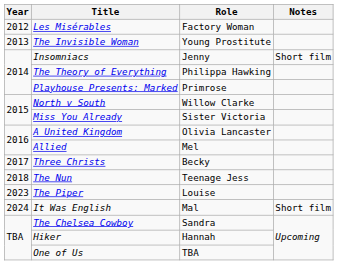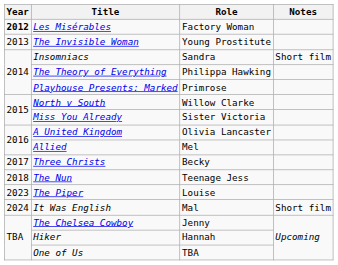 <table class="wikitable sortable">
 <tr>
 <th>Year</th>
 <th>Title</th>
 <th>Role</th>
 <th class="unsortable">Notes</th>
 </tr>
 <tr>
-<td>2012</td>
+<td><strong>2012</strong></td>
 <td><em><a href='#'>Les Misérables</a></em></td>
 <td>Factory Woman</td>
 <td></td>
 </tr>
 <tr>
 <td>2013</td>
 <td><em><a href='#'>The Invisible Woman</a></em></td>
 <td>Young Prostitute</td>
 <td></td>
 </tr>
 <tr>
 <td rowspan="3">2014</td>
 <td><em>Insomniacs</em></td>
-<td>Jenny</td>
+<td>Sandra</td>
 <td>Short film</td>
 </tr>
 <tr>
 <td><em><a href='#'>The Theory of Everything</a></em></td>
 <td>Philippa Hawking</td>
 <td></td>
 </tr>
 <tr>
 <td><em><a href='#'>Playhouse Presents: Marked</a></em></td>
 <td>Primrose</td>
 <td></td>
 </tr>
 <tr>
 <td rowspan="2">2015</td>
 <td><em><a href='#'>North v South</a></em></td>
 <td>Willow Clarke</td>
 <td></td>
 </tr>
 <tr>
 <td><em><a href='#'>Miss You Already</a></em></td>
 <td>Sister Victoria</td>
 <td></td>
 </tr>
 <tr>
 <td rowspan="2">2016</td>
 <td><em><a href='#'>A United Kingdom</a></em></td>
 <td>Olivia Lancaster</td>
 <td></td>
 </tr>
 <tr>
 <td><em><a href='#'>Allied</a></em></td>
 <td>Mel</td>
 <td></td>
 </tr>
 <tr>
 <td>2017</td>
 <td><em><a href='#'>Three Christs</a></em></td>
 <td>Becky</td>
 <td></td>
 </tr>
 <tr>
 <td>2018</td>
 <td><em><a href='#'>The Nun</a></em></td>
 <td>Teenage Jess</td>
 <td></td>
 </tr>
 <tr>
 <td>2023</td>
 <td><em><a href='#'>The Piper</a></em></td>
 <td>Louise</td>
 <td></td>
 </tr>
 <tr>
 <td>2024</td>
 <td><em>It Was English</em></td>
 <td>Mal</td>
 <td>Short film</td>
 </tr>
 <tr>
 <td rowspan="3">TBA</td>
 <td><em><a href='#'>The Chelsea Cowboy</a></em></td>
-<td>Sandra</td>
+<td>Jenny</td>
 <td rowspan="3"><em>Upcoming</em></td>
 </tr>
 <tr>
 <td><em>Hiker</em></td>
 <td>Hannah</td>
 </tr>
 <tr>
 <td><em>One of Us</em></td>
 <td>TBA</td>
 </tr>
 </table>
